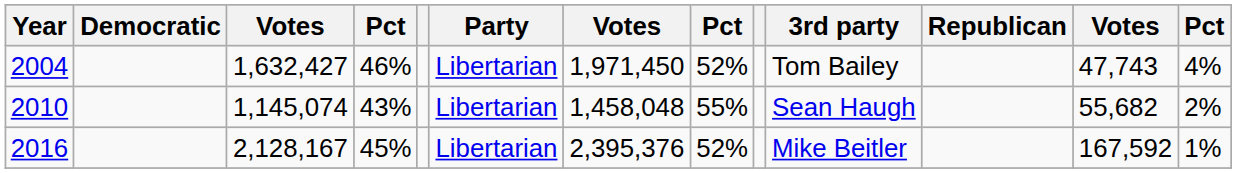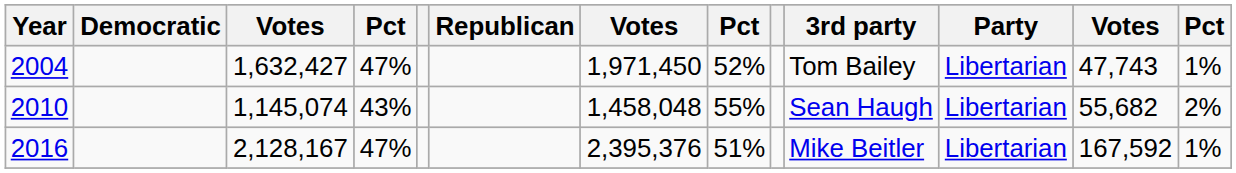 <table class="wikitable" style="margin:0.5em ; font-size:95%">
 <tr>
 <th>Year</th>
 <th>Democratic</th>
 <th>Votes</th>
 <th>Pct</th>
 <th></th>
-<th>Party</th>
+<th>Republican</th>
 <th>Votes</th>
 <th>Pct</th>
 <th></th>
 <th>3rd party</th>
-<th>Republican</th>
+<th>Party</th>
 <th>Votes</th>
 <th>Pct</th>
 </tr>
 <tr>
 <td><a href='#'>2004</a></td>
 <td></td>
 <td>1,632,427</td>
-<td>46%</td>
+<td>47%</td>
 <td></td>
-<td><a href='#'>Libertarian</a></td>
+<td></td>
 <td>1,971,450</td>
 <td>52%</td>
 <td></td>
 <td>Tom Bailey</td>
-<td></td>
+<td><a href='#'>Libertarian</a></td>
 <td>47,743</td>
-<td>4%</td>
+<td>1%</td>
 </tr>
 <tr>
 <td><a href='#'>2010</a></td>
 <td></td>
 <td>1,145,074</td>
 <td>43%</td>
 <td></td>
-<td><a href='#'>Libertarian</a></td>
+<td></td>
 <td>1,458,048</td>
 <td>55%</td>
 <td></td>
 <td><a href='#'>Sean Haugh</a></td>
-<td></td>
+<td><a href='#'>Libertarian</a></td>
 <td>55,682</td>
 <td>2%</td>
 </tr>
 <tr>
 <td><a href='#'>2016</a></td>
 <td></td>
 <td>2,128,167</td>
-<td>45%</td>
+<td>47%</td>
 <td></td>
-<td><a href='#'>Libertarian</a></td>
+<td></td>
 <td>2,395,376</td>
-<td>52%</td>
+<td>51%</td>
 <td></td>
 <td><a href='#'>Mike Beitler</a></td>
-<td></td>
+<td><a href='#'>Libertarian</a></td>
 <td>167,592</td>
 <td>1%</td>
 </tr>
 </table>
